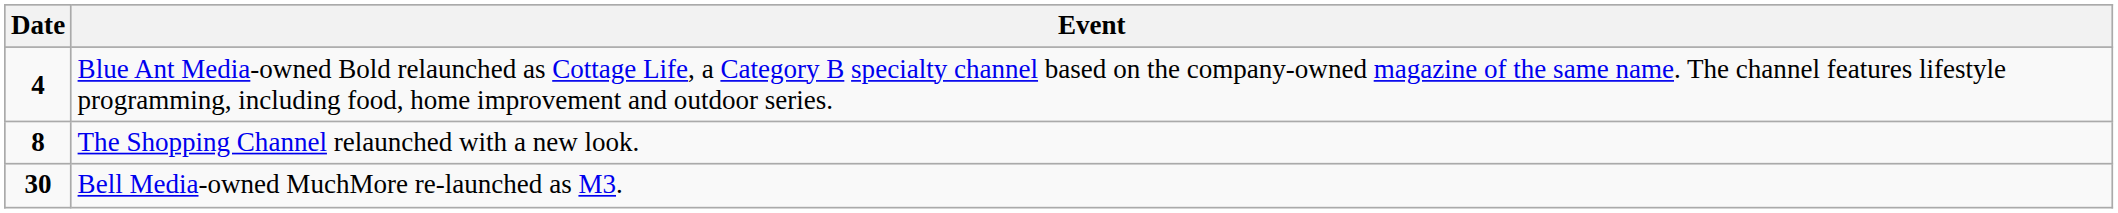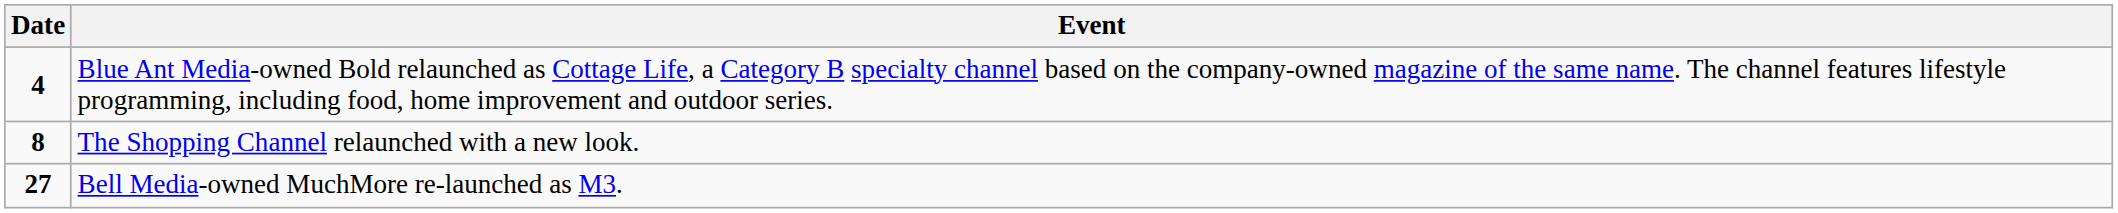 <table class="wikitable">
 <tr>
 <th>Date</th>
 <th>Event</th>
 </tr>
 <tr>
 <td style="text-align:center;"><strong>4</strong></td>
 <td><a href='#'>Blue Ant Media</a>-owned Bold relaunched as <a href='#'>Cottage Life</a>, a <a href='#'>Category B</a> <a href='#'>specialty channel</a> based on the company-owned <a href='#'>magazine of the same name</a>. The channel features lifestyle programming, including food, home improvement and outdoor series.</td>
 </tr>
 <tr>
 <td style="text-align:center;"><strong>8</strong></td>
 <td><a href='#'>The Shopping Channel</a> relaunched with a new look.</td>
 </tr>
 <tr>
-<td style="text-align:center;"><strong>30</strong></td>
+<td style="text-align:center;"><strong>27</strong></td>
 <td><a href='#'>Bell Media</a>-owned MuchMore re-launched as <a href='#'>M3</a>.</td>
 </tr>
 </table>
